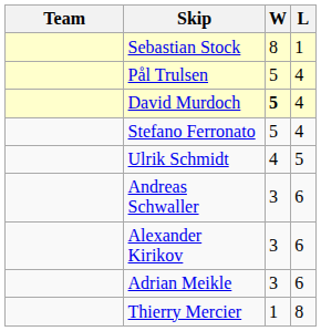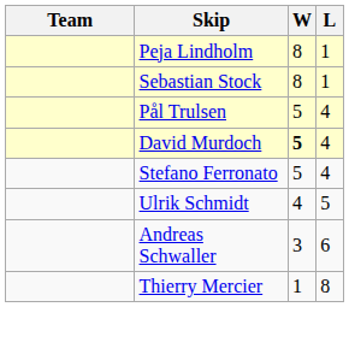 <table class="wikitable">
 <tr>
 <th width="100">Team</th>
 <th width="120">Skip</th>
 <th width="15">W</th>
 <th width="15">L</th>
+</tr>
+<tr bgcolor="#ffffcc">
+<td></td>
+<td><a href='#'>Peja Lindholm</a></td>
+<td>8</td>
+<td>1</td>
 </tr>
 <tr bgcolor="#ffffcc">
 <td></td>
 <td><a href='#'>Sebastian Stock</a></td>
 <td>8</td>
 <td>1</td>
 </tr>
 <tr bgcolor="#ffffcc">
 <td></td>
 <td><a href='#'>Pål Trulsen</a></td>
 <td>5</td>
 <td>4</td>
 </tr>
 <tr bgcolor="#ffffcc">
 <td></td>
 <td><a href='#'>David Murdoch</a></td>
 <td><strong>5</strong></td>
 <td>4</td>
 </tr>
 <tr>
 <td></td>
 <td><a href='#'>Stefano Ferronato</a></td>
 <td>5</td>
 <td>4</td>
 </tr>
 <tr>
 <td></td>
 <td><a href='#'>Ulrik Schmidt</a></td>
 <td>4</td>
 <td>5</td>
 </tr>
 <tr>
 <td></td>
 <td><a href='#'>Andreas Schwaller</a></td>
 <td>3</td>
 <td>6</td>
 </tr>
 <tr>
 <td></td>
-<td><a href='#'>Alexander Kirikov</a></td>
-<td>3</td>
-<td>6</td>
-</tr>
-<tr>
-<td></td>
-<td><a href='#'>Adrian Meikle</a></td>
-<td>3</td>
-<td>6</td>
-</tr>
-<tr>
-<td></td>
 <td><a href='#'>Thierry Mercier</a></td>
 <td>1</td>
 <td>8</td>
 </tr>
 </table>
